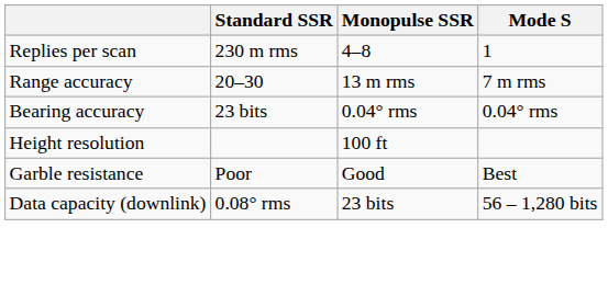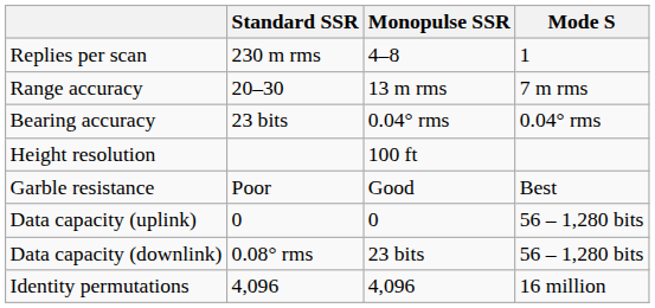 <table class="wikitable">
 <tr>
 <th></th>
 <th>Standard SSR</th>
 <th>Monopulse SSR</th>
 <th>Mode S</th>
 </tr>
 <tr>
 <td>Replies per scan</td>
 <td>230 m rms</td>
 <td>4–8</td>
 <td>1</td>
 </tr>
 <tr>
 <td>Range accuracy</td>
 <td>20–30</td>
 <td>13 m rms</td>
 <td>7 m rms</td>
 </tr>
 <tr>
 <td>Bearing accuracy</td>
 <td>23 bits</td>
 <td>0.04° rms</td>
 <td>0.04° rms</td>
 </tr>
 <tr>
 <td>Height resolution</td>
 <td></td>
 <td>100 ft</td>
 <td></td>
 </tr>
 <tr>
 <td>Garble resistance</td>
 <td>Poor</td>
 <td>Good</td>
 <td>Best</td>
 </tr>
 <tr>
+<td>Data capacity (uplink)</td>
+<td>0</td>
+<td>0</td>
+<td>56 – 1,280 bits</td>
+</tr>
+<tr>
 <td>Data capacity (downlink)</td>
 <td>0.08° rms</td>
 <td>23 bits</td>
 <td>56 – 1,280 bits</td>
 </tr>
+<tr>
+<td>Identity permutations</td>
+<td>4,096</td>
+<td>4,096</td>
+<td>16 million</td>
+</tr>
 </table>
